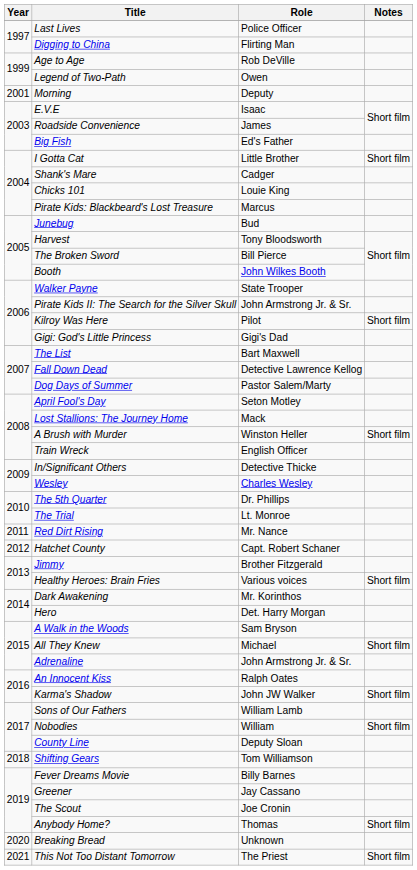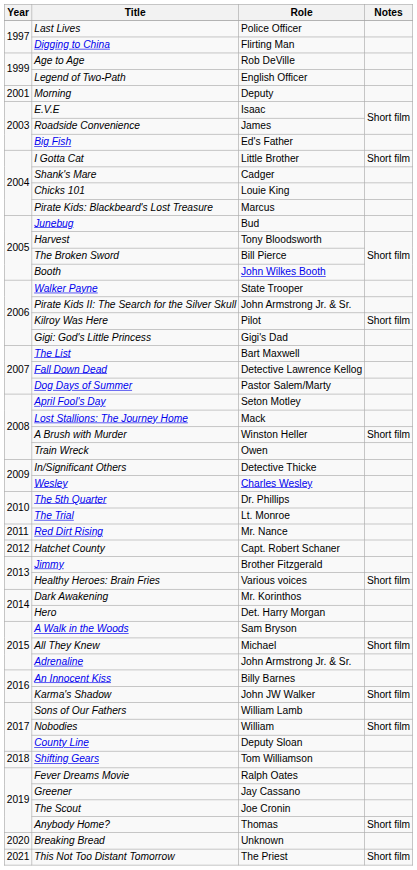 <table class="wikitable sortable">
 <tr>
 <th>Year</th>
 <th>Title</th>
 <th>Role</th>
 <th class="unsortable">Notes</th>
 </tr>
 <tr>
 </tr>
 <tr>
 <td rowspan="2">1997</td>
 <td><em>Last Lives</em></td>
 <td>Police Officer</td>
 <td></td>
 </tr>
 <tr>
 <td><em><a href='#'>Digging to China</a></em></td>
 <td>Flirting Man</td>
 <td></td>
 </tr>
 <tr>
 <td rowspan="2">1999</td>
 <td><em>Age to Age</em></td>
 <td>Rob DeVille</td>
 <td></td>
 </tr>
 <tr>
 <td><em>Legend of Two-Path</em></td>
-<td>Owen</td>
+<td>English Officer</td>
 <td></td>
 </tr>
 <tr>
 <td>2001</td>
 <td><em>Morning</em></td>
 <td>Deputy</td>
 <td></td>
 </tr>
 <tr>
 <td rowspan="3">2003</td>
 <td><em>E.V.E</em></td>
 <td>Isaac</td>
 <td rowspan="2">Short film</td>
 </tr>
 <tr>
 <td><em>Roadside Convenience</em></td>
 <td>James</td>
 </tr>
 <tr>
 <td><em><a href='#'>Big Fish</a></em></td>
 <td>Ed's Father</td>
 <td></td>
 </tr>
 <tr>
 <td rowspan="4">2004</td>
 <td><em>I Gotta Cat</em></td>
 <td>Little Brother</td>
 <td>Short film</td>
 </tr>
 <tr>
 <td><em>Shank's Mare</em></td>
 <td>Cadger</td>
 <td></td>
 </tr>
 <tr>
 <td><em>Chicks 101</em></td>
 <td>Louie King</td>
 <td></td>
 </tr>
 <tr>
 <td><em>Pirate Kids: Blackbeard's Lost Treasure</em></td>
 <td>Marcus</td>
 <td></td>
 </tr>
 <tr>
 <td rowspan="4">2005</td>
 <td><em><a href='#'>Junebug</a></em></td>
 <td>Bud</td>
 <td></td>
 </tr>
 <tr>
 <td><em>Harvest</em></td>
 <td>Tony Bloodsworth</td>
 <td rowspan="3">Short film</td>
 </tr>
 <tr>
 <td><em>The Broken Sword</em></td>
 <td>Bill Pierce</td>
 </tr>
 <tr>
 <td><em>Booth</em></td>
 <td><a href='#'>John Wilkes Booth</a></td>
 </tr>
 <tr>
 <td rowspan="4">2006</td>
 <td><em><a href='#'>Walker Payne</a></em></td>
 <td>State Trooper</td>
 <td></td>
 </tr>
 <tr>
 <td><em>Pirate Kids II: The Search for the Silver Skull</em></td>
 <td>John Armstrong Jr. & Sr.</td>
 <td></td>
 </tr>
 <tr>
 <td><em>Kilroy Was Here</em></td>
 <td>Pilot</td>
 <td>Short film</td>
 </tr>
 <tr>
 <td><em>Gigi: God's Little Princess</em></td>
 <td>Gigi's Dad</td>
 <td></td>
 </tr>
 <tr>
 <td rowspan="3">2007</td>
 <td><em><a href='#'>The List</a></em></td>
 <td>Bart Maxwell</td>
 <td></td>
 </tr>
 <tr>
 <td><em><a href='#'>Fall Down Dead</a></em></td>
 <td>Detective Lawrence Kellog</td>
 <td></td>
 </tr>
 <tr>
 <td><em><a href='#'>Dog Days of Summer</a></em></td>
 <td>Pastor Salem/Marty</td>
 <td></td>
 </tr>
 <tr>
 <td rowspan="4">2008</td>
 <td><em><a href='#'>April Fool's Day</a></em></td>
 <td>Seton Motley</td>
 <td></td>
 </tr>
 <tr>
 <td><em><a href='#'>Lost Stallions: The Journey Home</a></em></td>
 <td>Mack</td>
 <td></td>
 </tr>
 <tr>
 <td><em>A Brush with Murder</em></td>
 <td>Winston Heller</td>
 <td>Short film</td>
 </tr>
 <tr>
 <td><em>Train Wreck</em></td>
-<td>English Officer</td>
+<td>Owen</td>
 <td></td>
 </tr>
 <tr>
 <td rowspan="2">2009</td>
 <td><em>In/Significant Others</em></td>
 <td>Detective Thicke</td>
 <td></td>
 </tr>
 <tr>
 <td><em><a href='#'>Wesley</a></em></td>
 <td><a href='#'>Charles Wesley</a></td>
 <td></td>
 </tr>
 <tr>
 <td rowspan="2">2010</td>
 <td><em><a href='#'>The 5th Quarter</a></em></td>
 <td>Dr. Phillips</td>
 <td></td>
 </tr>
 <tr>
 <td><em><a href='#'>The Trial</a></em></td>
 <td>Lt. Monroe</td>
 <td></td>
 </tr>
 <tr>
 <td>2011</td>
 <td><em><a href='#'>Red Dirt Rising</a></em></td>
 <td>Mr. Nance</td>
 <td></td>
 </tr>
 <tr>
 <td>2012</td>
 <td><em>Hatchet County</em></td>
 <td>Capt. Robert Schaner</td>
 <td></td>
 </tr>
 <tr>
 <td rowspan="2">2013</td>
 <td><em><a href='#'>Jimmy</a></em></td>
 <td>Brother Fitzgerald</td>
 <td></td>
 </tr>
 <tr>
 <td><em>Healthy Heroes: Brain Fries</em></td>
 <td>Various voices</td>
 <td>Short film</td>
 </tr>
 <tr>
 <td rowspan="2">2014</td>
 <td><em>Dark Awakening</em></td>
 <td>Mr. Korinthos</td>
 <td></td>
 </tr>
 <tr>
 <td><em>Hero</em></td>
 <td>Det. Harry Morgan</td>
 <td></td>
 </tr>
 <tr>
 <td rowspan="3">2015</td>
 <td><em><a href='#'>A Walk in the Woods</a></em></td>
 <td>Sam Bryson</td>
 <td></td>
 </tr>
 <tr>
 <td><em>All They Knew</em></td>
 <td>Michael</td>
 <td>Short film</td>
 </tr>
 <tr>
 <td><em><a href='#'>Adrenaline</a></em></td>
 <td>John Armstrong Jr. & Sr.</td>
 <td></td>
 </tr>
 <tr>
 <td rowspan="2">2016</td>
 <td><em><a href='#'>An Innocent Kiss</a></em></td>
-<td>Ralph Oates</td>
+<td>Billy Barnes</td>
 <td></td>
 </tr>
 <tr>
 <td><em>Karma's Shadow</em></td>
 <td>John JW Walker</td>
 <td>Short film</td>
 </tr>
 <tr>
 <td rowspan="3">2017</td>
 <td><em>Sons of Our Fathers</em></td>
 <td>William Lamb</td>
 <td></td>
 </tr>
 <tr>
 <td><em>Nobodies</em></td>
 <td>William</td>
 <td>Short film</td>
 </tr>
 <tr>
 <td><em><a href='#'>County Line</a></em></td>
 <td>Deputy Sloan</td>
 <td></td>
 </tr>
 <tr>
 <td>2018</td>
 <td><em><a href='#'>Shifting Gears</a></em></td>
 <td>Tom Williamson</td>
 <td></td>
 </tr>
 <tr>
 <td rowspan="4">2019</td>
 <td><em>Fever Dreams Movie</em></td>
-<td>Billy Barnes</td>
+<td>Ralph Oates</td>
 <td></td>
 </tr>
 <tr>
 <td><em>Greener</em></td>
 <td>Jay Cassano</td>
 <td></td>
 </tr>
 <tr>
 <td><em>The Scout</em></td>
 <td>Joe Cronin</td>
 <td></td>
 </tr>
 <tr>
 <td><em>Anybody Home?</em></td>
 <td>Thomas</td>
 <td>Short film</td>
 </tr>
 <tr>
 <td>2020</td>
 <td><em>Breaking Bread</em></td>
 <td>Unknown</td>
 </tr>
 <tr>
 <td>2021</td>
 <td><em>This Not Too Distant Tomorrow</em></td>
 <td>The Priest</td>
 <td>Short film</td>
 </tr>
 </table>
